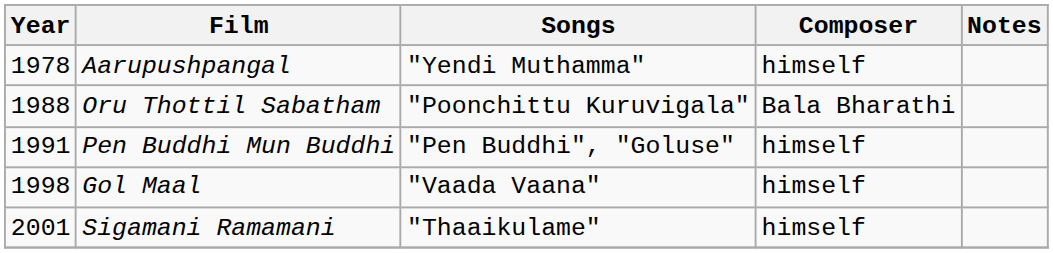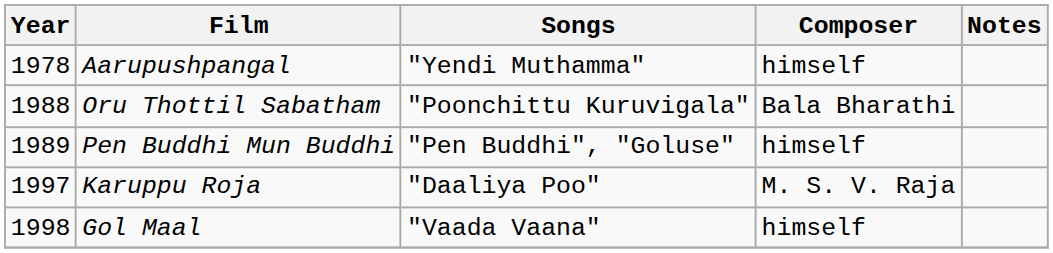 <table class="wikitable">
 <tr>
 <th>Year</th>
 <th>Film</th>
 <th>Songs</th>
 <th>Composer</th>
 <th>Notes</th>
 </tr>
 <tr>
 <td>1978</td>
 <td><em>Aarupushpangal</em></td>
 <td>"Yendi Muthamma"</td>
 <td>himself</td>
 <td></td>
 </tr>
 <tr>
 <td>1988</td>
 <td><em>Oru Thottil Sabatham</em></td>
 <td>"Poonchittu Kuruvigala"</td>
 <td>Bala Bharathi</td>
 <td></td>
 </tr>
 <tr>
-<td>1991</td>
+<td>1989</td>
 <td><em>Pen Buddhi Mun Buddhi</em></td>
 <td>"Pen Buddhi", "Goluse"</td>
 <td>himself</td>
+<td></td>
+</tr>
+<tr>
+<td>1997</td>
+<td><em>Karuppu Roja</em></td>
+<td>"Daaliya Poo"</td>
+<td>M. S. V. Raja</td>
 <td></td>
 </tr>
 <tr>
 <td>1998</td>
 <td><em>Gol Maal</em></td>
 <td>"Vaada Vaana"</td>
 <td>himself</td>
 <td></td>
 </tr>
 <tr>
-<td>2001</td>
-<td><em>Sigamani Ramamani</em></td>
-<td>"Thaaikulame"</td>
-<td>himself</td>
-<td></td>
-</tr>
-<tr>
 </tr>
 </table>
